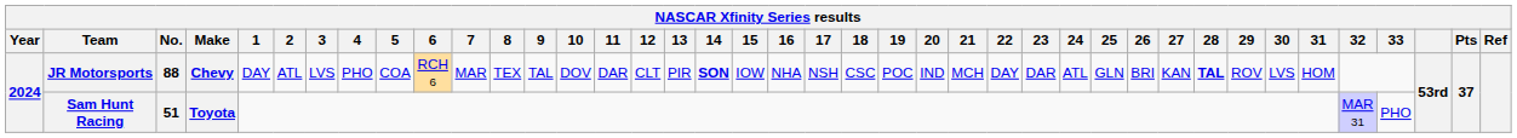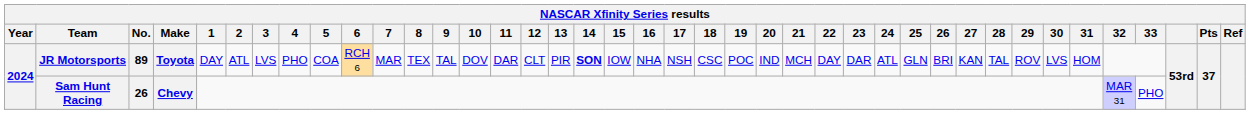 <table class="wikitable" style="text-align:center; font-size:75%">
 <tr>
 <th colspan="42"><a href='#'>NASCAR Xfinity Series</a> results</th>
 </tr>
 <tr>
 <th>Year</th>
 <th>Team</th>
 <th>No.</th>
 <th>Make</th>
 <th>1</th>
 <th>2</th>
 <th>3</th>
 <th>4</th>
 <th>5</th>
 <th>6</th>
 <th>7</th>
 <th>8</th>
 <th>9</th>
 <th>10</th>
 <th>11</th>
 <th>12</th>
 <th>13</th>
 <th>14</th>
 <th>15</th>
 <th>16</th>
 <th>17</th>
 <th>18</th>
 <th>19</th>
 <th>20</th>
 <th>21</th>
 <th>22</th>
 <th>23</th>
 <th>24</th>
 <th>25</th>
 <th>26</th>
 <th>27</th>
 <th>28</th>
 <th>29</th>
 <th>30</th>
 <th>31</th>
 <th>32</th>
 <th>33</th>
 <th></th>
 <th>Pts</th>
 <th>Ref</th>
 </tr>
 <tr>
 <th rowspan=2><a href='#'>2024</a></th>
 <th nowrap><a href='#'>JR Motorsports</a></th>
-<th>88</th>
-<th><a href='#'>Chevy</a></th>
+<th>89</th>
+<th><a href='#'>Toyota</a></th>
 <td><a href='#'>DAY</a></td>
 <td><a href='#'>ATL</a></td>
 <td><a href='#'>LVS</a></td>
 <td><a href='#'>PHO</a></td>
 <td><a href='#'>COA</a></td>
 <td style="background:#FFDF9F;"><a href='#'>RCH</a><br><small>6</small></td>
 <td><a href='#'>MAR</a></td>
 <td><a href='#'>TEX</a></td>
 <td><a href='#'>TAL</a></td>
 <td><a href='#'>DOV</a></td>
 <td><a href='#'>DAR</a></td>
 <td><a href='#'>CLT</a></td>
 <td><a href='#'>PIR</a></td>
 <td><strong><a href='#'>SON</a></strong></td>
 <td><a href='#'>IOW</a></td>
 <td><a href='#'>NHA</a></td>
 <td><a href='#'>NSH</a></td>
 <td><a href='#'>CSC</a></td>
 <td><a href='#'>POC</a></td>
 <td><a href='#'>IND</a></td>
 <td><a href='#'>MCH</a></td>
 <td><a href='#'>DAY</a></td>
 <td><a href='#'>DAR</a></td>
 <td><a href='#'>ATL</a></td>
 <td><a href='#'>GLN</a></td>
 <td><a href='#'>BRI</a></td>
 <td><a href='#'>KAN</a></td>
-<td><strong><a href='#'>TAL</a></strong></td>
+<td><a href='#'>TAL</a></td>
 <td><a href='#'>ROV</a></td>
 <td><a href='#'>LVS</a></td>
 <td><a href='#'>HOM</a></td>
 <td colspan=2></td>
 <th rowspan=2>53rd</th>
 <th rowspan=2>37</th>
 <th rowspan=2></th>
 </tr>
 <tr>
 <th><a href='#'>Sam Hunt Racing</a></th>
-<th>51</th>
-<th><a href='#'>Toyota</a></th>
+<th>26</th>
+<th><a href='#'>Chevy</a></th>
 <td colspan=31></td>
 <td style="background:#CFCFFF;"><a href='#'>MAR</a><br><small>31</small></td>
 <td><a href='#'>PHO</a></td>
 </tr>
 </table>
